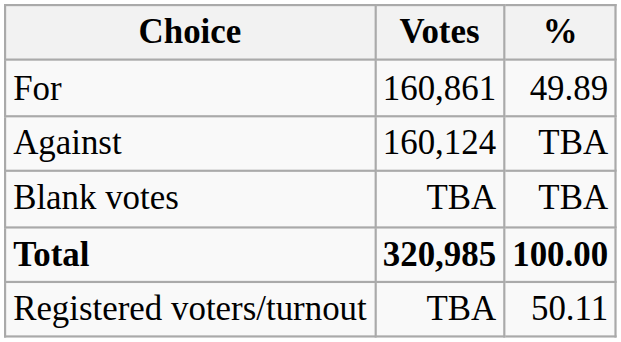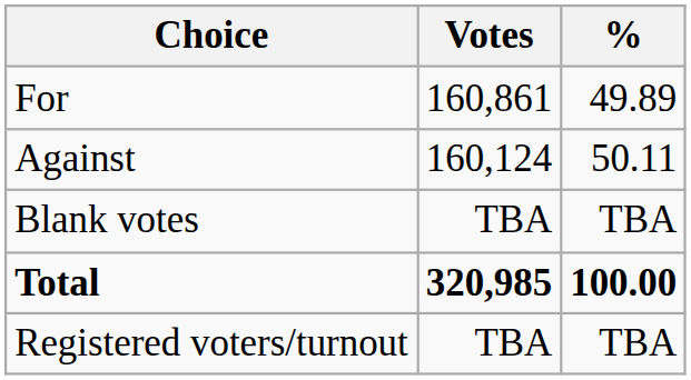 <table class="wikitable" style="text-align:right">
 <tr>
 <th>Choice</th>
 <th>Votes</th>
 <th>%</th>
 </tr>
 <tr>
 <td align="left">For</td>
 <td>160,861</td>
 <td>49.89</td>
 </tr>
 <tr>
 <td align="left">Against</td>
 <td>160,124</td>
-<td>TBA</td>
+<td>50.11</td>
 </tr>
 <tr>
 <td align="left">Blank votes</td>
 <td>TBA</td>
 <td>TBA</td>
 </tr>
 <tr>
 <td align="left"><strong>Total</strong></td>
 <td><strong>320,985</strong></td>
 <td><strong>100.00</strong></td>
 </tr>
 <tr>
 <td align="left">Registered voters/turnout</td>
 <td>TBA</td>
-<td>50.11</td>
+<td>TBA</td>
 </tr>
 </table>
